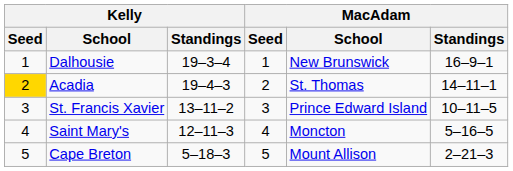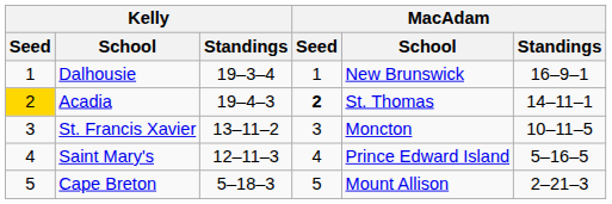 <table class="wikitable">
 <tr>
 <th colspan=3>Kelly</th>
 <th colspan=3>MacAdam</th>
 </tr>
 <tr>
 <th>Seed</th>
 <th>School</th>
 <th>Standings</th>
 <th>Seed</th>
 <th>School</th>
 <th>Standings</th>
 </tr>
 <tr>
 <td align=center>1</td>
 <td><a href='#'>Dalhousie</a></td>
 <td align=center>19–3–4</td>
 <td align=center>1</td>
 <td><a href='#'>New Brunswick</a></td>
 <td align=center>16–9–1</td>
 </tr>
 <tr>
 <td align=center style="background: gold;">2</td>
 <td><a href='#'>Acadia</a></td>
 <td align=center>19–4–3</td>
-<td align=center>2</td>
+<td align=center><strong>2</strong></td>
 <td><a href='#'>St. Thomas</a></td>
 <td align=center>14–11–1</td>
 </tr>
 <tr>
 <td align=center>3</td>
 <td><a href='#'>St. Francis Xavier</a></td>
 <td align=center>13–11–2</td>
 <td align=center>3</td>
-<td><a href='#'>Prince Edward Island</a></td>
+<td><a href='#'>Moncton</a></td>
 <td align=center>10–11–5</td>
 </tr>
 <tr>
 <td align=center>4</td>
 <td><a href='#'>Saint Mary's</a></td>
 <td align=center>12–11–3</td>
 <td align=center>4</td>
-<td><a href='#'>Moncton</a></td>
+<td><a href='#'>Prince Edward Island</a></td>
 <td align=center>5–16–5</td>
 </tr>
 <tr>
 <td align=center>5</td>
 <td><a href='#'>Cape Breton</a></td>
 <td align=center>5–18–3</td>
 <td align=center>5</td>
 <td><a href='#'>Mount Allison</a></td>
 <td align=center>2–21–3</td>
 </tr>
 </table>
